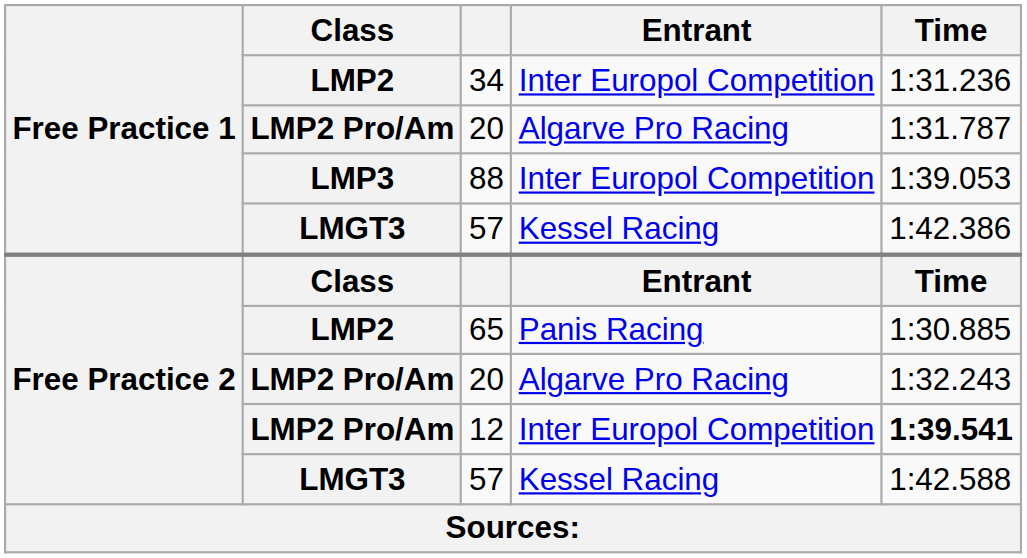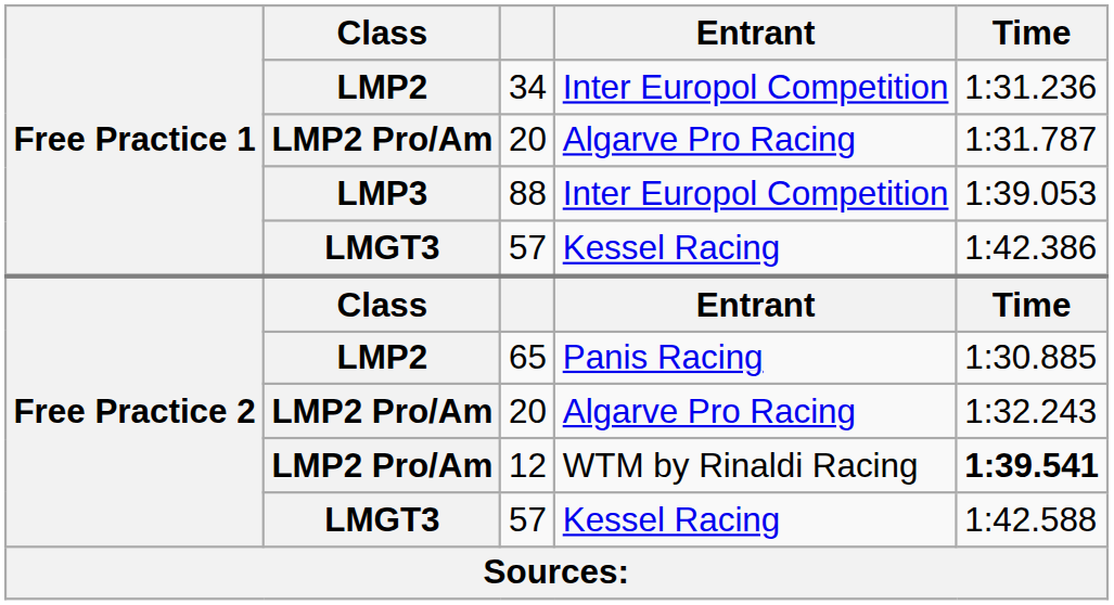 <table class="wikitable" style="font-size:90%;">
 <tr>
 <th rowspan="5">Free Practice 1</th>
 <th>Class</th>
 <th></th>
 <th>Entrant</th>
 <th>Time</th>
 </tr>
 <tr>
 <th>LMP2</th>
 <td align="center">34</td>
 <td> <a href='#'>Inter Europol Competition</a></td>
 <td>1:31.236</td>
 </tr>
 <tr>
 <th>LMP2 Pro/Am</th>
 <td align="center">20</td>
 <td> <a href='#'>Algarve Pro Racing</a></td>
 <td>1:31.787</td>
 </tr>
 <tr>
 <th>LMP3</th>
 <td align="center">88</td>
 <td> <a href='#'>Inter Europol Competition</a></td>
 <td>1:39.053</td>
 </tr>
 <tr>
 <th>LMGT3</th>
 <td align="center">57</td>
 <td> <a href='#'>Kessel Racing</a></td>
 <td>1:42.386</td>
 </tr>
 <tr style="border-top:2px solid #808080">
 <th rowspan="5">Free Practice 2</th>
 <th>Class</th>
 <th></th>
 <th>Entrant</th>
 <th>Time</th>
 </tr>
 <tr>
 <th>LMP2</th>
 <td align="center">65</td>
 <td> <a href='#'>Panis Racing</a></td>
 <td>1:30.885</td>
 </tr>
 <tr>
 <th>LMP2 Pro/Am</th>
 <td align="center">20</td>
 <td> <a href='#'>Algarve Pro Racing</a></td>
 <td>1:32.243</td>
 </tr>
 <tr>
 <th>LMP2 Pro/Am</th>
 <td align="center">12</td>
-<td> <a href='#'>Inter Europol Competition</a></td>
+<td> WTM by Rinaldi Racing</td>
 <td><strong>1:39.541</strong></td>
 </tr>
 <tr>
 <th>LMGT3</th>
 <td align="center">57</td>
 <td> <a href='#'>Kessel Racing</a></td>
 <td>1:42.588</td>
 </tr>
 <tr>
 <th colspan="5">Sources:</th>
 </tr>
 </table>
